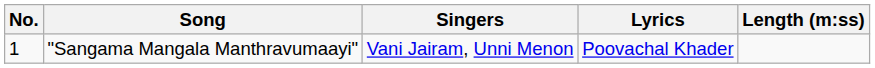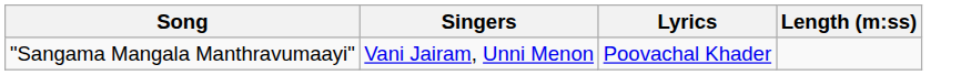 <table class="wikitable" style="font-size:95%;">
 <tr>
-<th>No.</th>
 <th>Song</th>
 <th>Singers</th>
 <th>Lyrics</th>
 <th>Length (m:ss)</th>
 </tr>
 <tr>
-<td>1</td>
 <td>"Sangama Mangala Manthravumaayi"</td>
 <td><a href='#'>Vani Jairam</a>, <a href='#'>Unni Menon</a></td>
 <td><a href='#'>Poovachal Khader</a></td>
 <td></td>
 </tr>
 </table>
